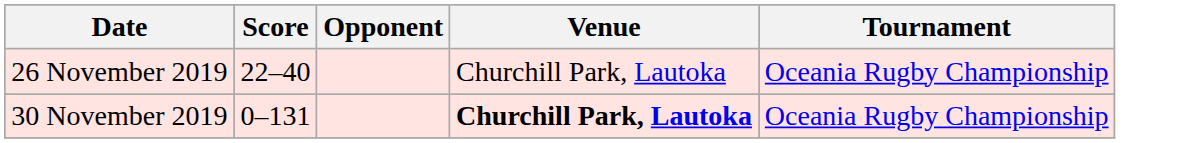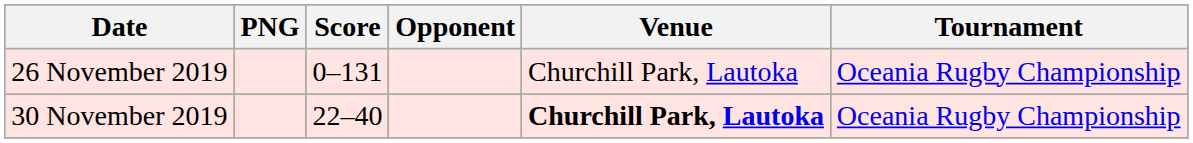 <table class="wikitable">
 <tr>
 <th>Date</th>
+<th>PNG</th>
 <th>Score</th>
 <th>Opponent</th>
 <th>Venue</th>
 <th>Tournament</th>
 </tr>
 <tr bgcolor="FFE4E1">
 <td>26 November 2019</td>
-<td>22–40</td>
+<td></td>
+<td>0–131</td>
 <td></td>
 <td>Churchill Park, <a href='#'>Lautoka</a></td>
 <td><a href='#'>Oceania Rugby Championship</a></td>
 </tr>
 <tr bgcolor="FFE4E1">
 <td>30 November 2019</td>
-<td>0–131</td>
+<td></td>
+<td>22–40</td>
 <td></td>
 <td><strong>Churchill Park, <a href='#'>Lautoka</a></strong></td>
 <td><a href='#'>Oceania Rugby Championship</a></td>
 </tr>
 </table>
